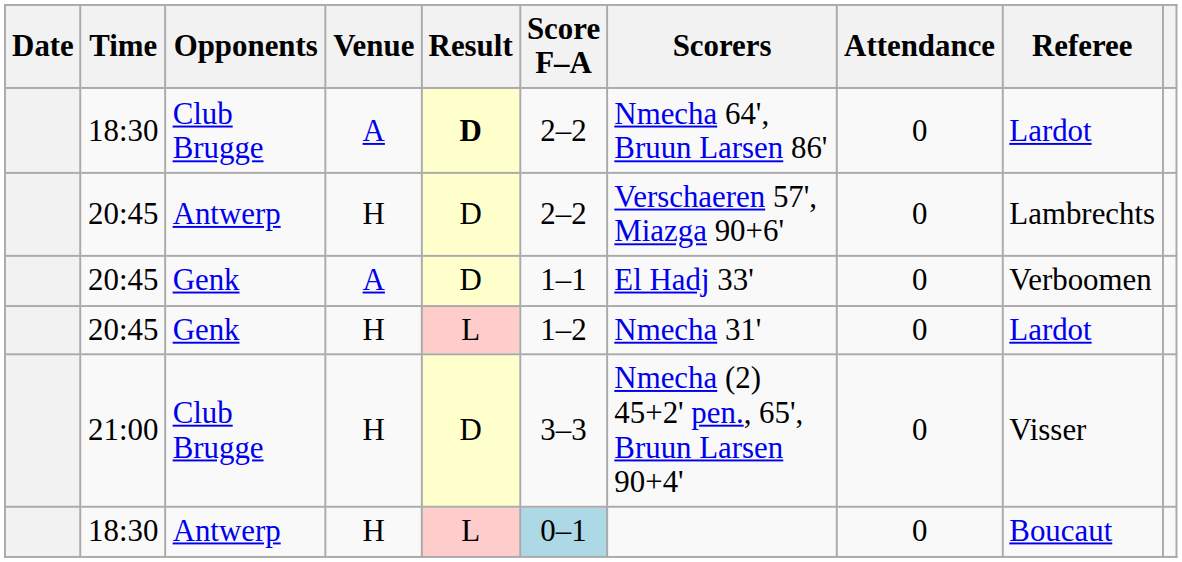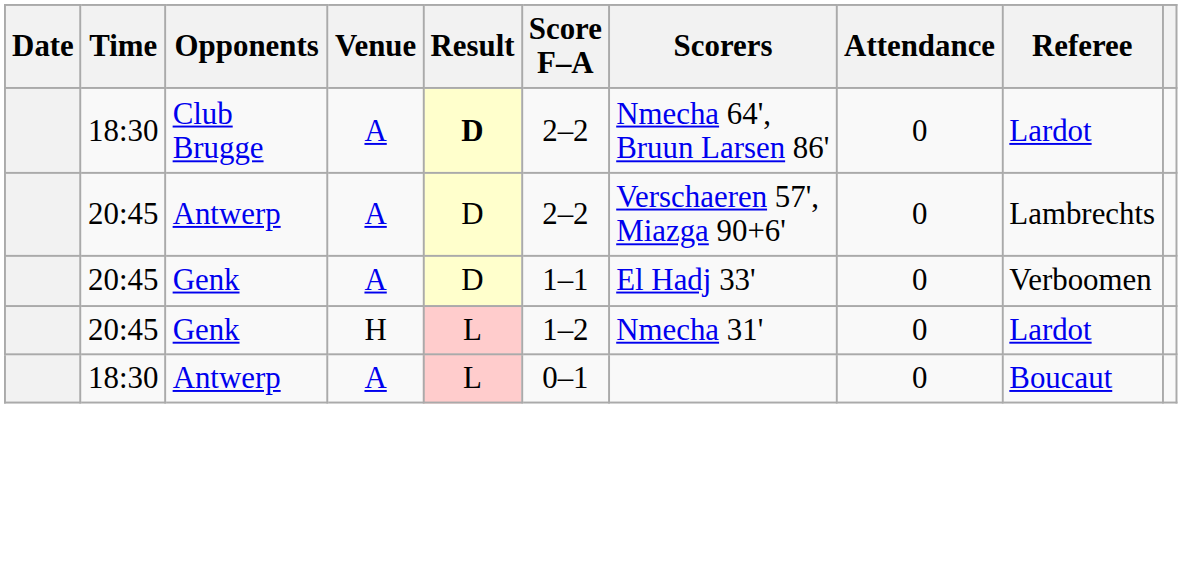 <table class="wikitable plainrowheaders sortable" style="text-align:center">
 <tr>
 <th scope="col">Date</th>
 <th scope="col">Time</th>
 <th scope="col">Opponents</th>
 <th scope="col">Venue</th>
 <th scope="col">Result</th>
 <th scope="col">Score<br>F–A</th>
 <th scope="col" class="unsortable">Scorers</th>
 <th scope="col">Attendance</th>
 <th scope="col" class="unsortable">Referee</th>
 <th scope="col" class="unsortable"></th>
 </tr>
 <tr>
 <th scope=row></th>
 <td>18:30</td>
 <td align="left"><a href='#'>Club Brugge</a></td>
 <td><a href='#'>A</a></td>
 <td style="background-color:#FFFFCC"><strong>D</strong></td>
 <td>2–2</td>
 <td align="left"><a href='#'>Nmecha</a> 64', <a href='#'>Bruun Larsen</a> 86'</td>
 <td>0</td>
 <td align="left"><a href='#'>Lardot</a></td>
 <td></td>
 </tr>
 <tr>
 <th scope=row></th>
 <td>20:45</td>
 <td align="left"><a href='#'>Antwerp</a></td>
-<td>H</td>
+<td><a href='#'>A</a></td>
 <td style="background-color:#FFFFCC">D</td>
 <td>2–2</td>
 <td align="left"><a href='#'>Verschaeren</a> 57', <a href='#'>Miazga</a> 90+6'</td>
 <td>0</td>
 <td align="left">Lambrechts</td>
 <td></td>
 </tr>
 <tr>
 <th scope=row></th>
 <td>20:45</td>
 <td align="left"><a href='#'>Genk</a></td>
 <td><a href='#'>A</a></td>
 <td style="background-color:#FFFFCC">D</td>
 <td>1–1</td>
 <td align="left"><a href='#'>El Hadj</a> 33'</td>
 <td>0</td>
 <td align="left">Verboomen</td>
 <td></td>
 </tr>
 <tr>
 <th scope=row></th>
 <td>20:45</td>
 <td align="left"><a href='#'>Genk</a></td>
 <td>H</td>
 <td style="background-color:#FFCCCC">L</td>
 <td>1–2</td>
 <td align="left"><a href='#'>Nmecha</a> 31'</td>
 <td>0</td>
 <td align="left"><a href='#'>Lardot</a></td>
 <td></td>
 </tr>
 <tr>
 <th scope=row></th>
-<td>21:00</td>
-<td align="left"><a href='#'>Club Brugge</a></td>
-<td>H</td>
-<td style="background-color:#FFFFCC">D</td>
-<td>3–3</td>
-<td align="left"><a href='#'>Nmecha</a> (2) 45+2' <a href='#'>pen.</a>, 65', <a href='#'>Bruun Larsen</a> 90+4'</td>
-<td>0</td>
-<td align="left">Visser</td>
-<td></td>
-</tr>
-<tr>
-<th scope=row></th>
 <td>18:30</td>
 <td align="left"><a href='#'>Antwerp</a></td>
-<td>H</td>
+<td><a href='#'>A</a></td>
 <td style="background-color:#FFCCCC">L</td>
-<td style="background: lightblue;">0–1</td>
+<td>0–1</td>
 <td></td>
 <td>0</td>
 <td align="left"><a href='#'>Boucaut</a></td>
 <td></td>
 </tr>
 </table>
